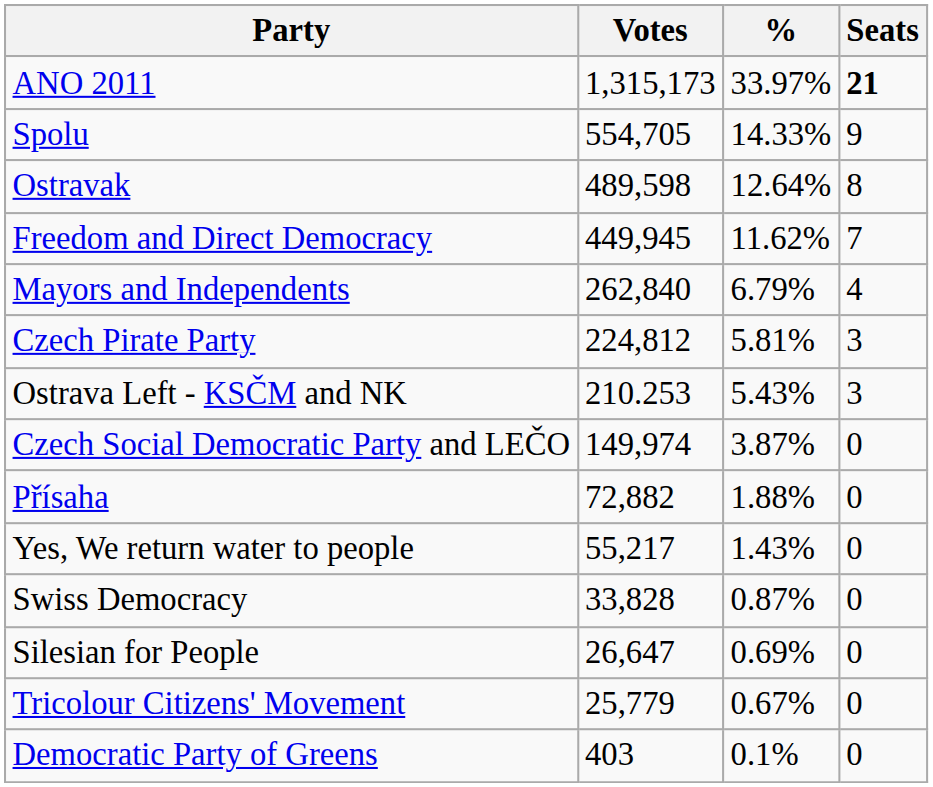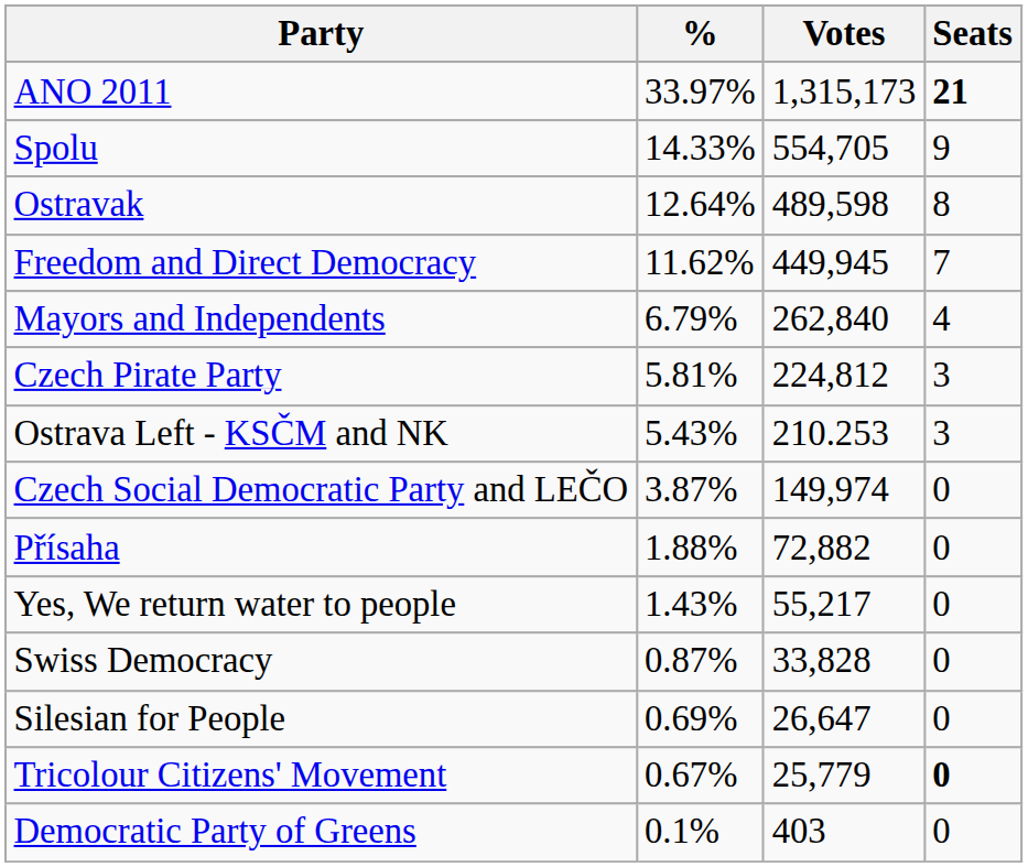 <table class="wikitable">
 <tr>
 <th>Party</th>
+<th>%</th>
 <th>Votes</th>
-<th>%</th>
 <th>Seats</th>
 </tr>
 <tr>
 <td><a href='#'>ANO 2011</a></td>
+<td>33.97%</td>
 <td>1,315,173</td>
-<td>33.97%</td>
 <td><strong>21</strong></td>
 </tr>
 <tr>
 <td><a href='#'>Spolu</a></td>
+<td>14.33%</td>
 <td>554,705</td>
-<td>14.33%</td>
 <td>9</td>
 </tr>
 <tr>
 <td><a href='#'>Ostravak</a></td>
+<td>12.64%</td>
 <td>489,598</td>
-<td>12.64%</td>
 <td>8</td>
 </tr>
 <tr>
 <td><a href='#'>Freedom and Direct Democracy</a></td>
+<td>11.62%</td>
 <td>449,945</td>
-<td>11.62%</td>
 <td>7</td>
 </tr>
 <tr>
 <td><a href='#'>Mayors and Independents</a></td>
+<td>6.79%</td>
 <td>262,840</td>
-<td>6.79%</td>
 <td>4</td>
 </tr>
 <tr>
 <td><a href='#'>Czech Pirate Party</a></td>
+<td>5.81%</td>
 <td>224,812</td>
-<td>5.81%</td>
 <td>3</td>
 </tr>
 <tr>
 <td>Ostrava Left - <a href='#'>KSČM</a> and NK</td>
+<td>5.43%</td>
 <td>210.253</td>
-<td>5.43%</td>
 <td>3</td>
 </tr>
 <tr>
 <td><a href='#'>Czech Social Democratic Party</a> and LEČO</td>
+<td>3.87%</td>
 <td>149,974</td>
-<td>3.87%</td>
 <td>0</td>
 </tr>
 <tr>
 <td><a href='#'>Přísaha</a></td>
+<td>1.88%</td>
 <td>72,882</td>
-<td>1.88%</td>
 <td>0</td>
 </tr>
 <tr>
 <td>Yes, We return water to people</td>
+<td>1.43%</td>
 <td>55,217</td>
-<td>1.43%</td>
 <td>0</td>
 </tr>
 <tr>
 <td>Swiss Democracy</td>
+<td>0.87%</td>
 <td>33,828</td>
-<td>0.87%</td>
 <td>0</td>
 </tr>
 <tr>
 <td>Silesian for People</td>
+<td>0.69%</td>
 <td>26,647</td>
-<td>0.69%</td>
 <td>0</td>
 </tr>
 <tr>
 <td><a href='#'>Tricolour Citizens' Movement</a></td>
+<td>0.67%</td>
 <td>25,779</td>
-<td>0.67%</td>
-<td>0</td>
+<td><strong>0</strong></td>
 </tr>
 <tr>
 <td><a href='#'>Democratic Party of Greens</a></td>
+<td>0.1%</td>
 <td>403</td>
-<td>0.1%</td>
 <td>0</td>
 </tr>
 </table>
